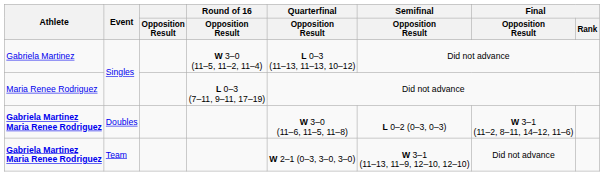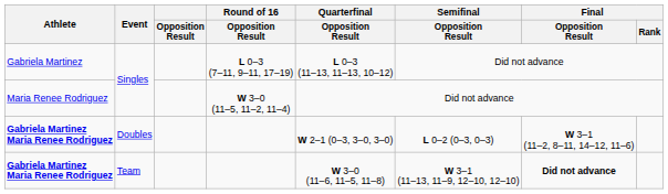 <table class=wikitable style=font-size:90%;text-align:center>
 <tr>
 <th rowspan=2>Athlete</th>
 <th rowspan=2>Event</th>
 <th></th>
 <th>Round of 16</th>
 <th>Quarterfinal</th>
 <th>Semifinal</th>
 <th colspan=2>Final</th>
 </tr>
 <tr style=font-size:95%>
 <th>Opposition<br>Result</th>
 <th>Opposition<br>Result</th>
 <th>Opposition<br>Result</th>
 <th>Opposition<br>Result</th>
 <th>Opposition<br>Result</th>
 <th>Rank</th>
 </tr>
 <tr>
 <td align=left><a href='#'>Gabriela Martinez</a></td>
 <td align=left rowspan=2><a href='#'>Singles</a></td>
 <td></td>
-<td><br><strong>W</strong> 3–0<br>(11–5, 11–2, 11–4)</td>
+<td><br><strong>L</strong> 0–3<br>(7–11, 9–11, 17–19)</td>
 <td><br><strong>L</strong> 0–3<br>(11–13, 11–13, 10–12)</td>
 <td colspan=3>Did not advance</td>
 </tr>
 <tr>
 <td align=left><a href='#'>Maria Renee Rodriguez</a></td>
 <td></td>
-<td><br><strong>L</strong> 0–3<br>(7–11, 9–11, 17–19)</td>
+<td><br><strong>W</strong> 3–0<br>(11–5, 11–2, 11–4)</td>
 <td colspan=4>Did not advance</td>
 </tr>
 <tr>
 <td align=left><strong><a href='#'>Gabriela Martinez</a><br><a href='#'>Maria Renee Rodriguez</a></strong></td>
 <td align=left><a href='#'>Doubles</a></td>
 <td></td>
 <td></td>
-<td><br><strong>W</strong> 3–0<br>(11–6, 11–5, 11–8)</td>
+<td><br><strong>W</strong> 2–1 (0–3, 3–0, 3–0)</td>
 <td><br><strong>L</strong> 0–2 (0–3, 0–3)</td>
 <td><br><strong>W</strong> 3–1<br>(11–2, 8–11, 14–12, 11–6)</td>
 <td></td>
 </tr>
 <tr>
 <td align=left><strong><a href='#'>Gabriela Martinez</a><br><a href='#'>Maria Renee Rodriguez</a></strong></td>
 <td align=left><a href='#'>Team</a></td>
 <td></td>
 <td></td>
-<td><br><strong>W</strong> 2–1 (0–3, 3–0, 3–0)</td>
+<td><br><strong>W</strong> 3–0<br>(11–6, 11–5, 11–8)</td>
 <td><br><strong>W</strong> 3–1<br>(11–13, 11–9, 12–10, 12–10)</td>
-<td colspan=1>Did not advance</td>
+<td colspan=1><strong>Did not advance</strong></td>
 <td></td>
 </tr>
 </table>
